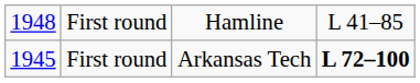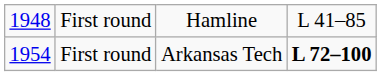 <table class="wikitable">
 <tr align="center">
 <td><a href='#'>1948</a></td>
 <td>First round</td>
 <td>Hamline</td>
 <td>L 41–85</td>
 </tr>
 <tr align="center">
-<td><a href='#'>1945</a></td>
+<td><a href='#'>1954</a></td>
 <td>First round</td>
 <td>Arkansas Tech</td>
 <td><strong>L 72–100</strong></td>
 </tr>
 </table>
